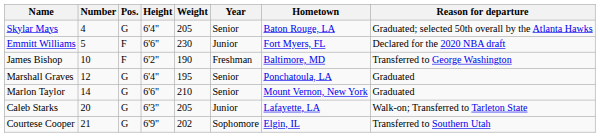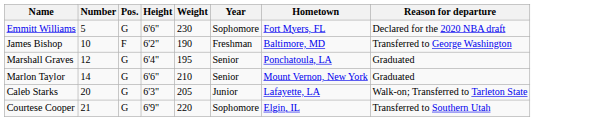 <table class="wikitable sortable" border="1">
 <tr>
 <th>Name</th>
 <th>Number</th>
 <th>Pos.</th>
 <th>Height</th>
 <th>Weight</th>
 <th>Year</th>
 <th>Hometown</th>
 <th class="unsortable">Reason for departure</th>
 </tr>
 <tr>
-<td><a href='#'>Skylar Mays</a></td>
-<td>4</td>
-<td>G</td>
-<td>6'4"</td>
-<td>205</td>
-<td>Senior</td>
-<td><a href='#'>Baton Rouge, LA</a></td>
-<td>Graduated; selected 50th overall by the <a href='#'>Atlanta Hawks</a></td>
-</tr>
-<tr>
 <td><a href='#'>Emmitt Williams</a></td>
 <td>5</td>
-<td>F</td>
+<td>G</td>
 <td>6'6"</td>
 <td>230</td>
-<td>Junior</td>
+<td>Sophomore</td>
 <td><a href='#'>Fort Myers, FL</a></td>
 <td>Declared for the <a href='#'>2020 NBA draft</a></td>
 </tr>
 <tr>
 <td>James Bishop</td>
 <td>10</td>
 <td>F</td>
 <td>6'2"</td>
 <td>190</td>
 <td>Freshman</td>
 <td><a href='#'>Baltimore, MD</a></td>
 <td>Transferred to <a href='#'>George Washington</a></td>
 </tr>
 <tr>
 <td>Marshall Graves</td>
 <td>12</td>
 <td>G</td>
 <td>6'4"</td>
 <td>195</td>
 <td>Senior</td>
 <td><a href='#'>Ponchatoula, LA</a></td>
 <td>Graduated</td>
 </tr>
 <tr>
 <td>Marlon Taylor</td>
 <td>14</td>
 <td>G</td>
 <td>6'6"</td>
 <td>210</td>
 <td>Senior</td>
 <td><a href='#'>Mount Vernon, New York</a></td>
 <td>Graduated</td>
 </tr>
 <tr>
 <td>Caleb Starks</td>
 <td>20</td>
 <td>G</td>
 <td>6'3"</td>
 <td>205</td>
 <td>Junior</td>
 <td><a href='#'>Lafayette, LA</a></td>
 <td>Walk-on; Transferred to <a href='#'>Tarleton State</a></td>
 </tr>
 <tr>
 <td>Courtese Cooper</td>
 <td>21</td>
 <td>G</td>
 <td>6'9"</td>
-<td>202</td>
+<td>220</td>
 <td>Sophomore</td>
 <td><a href='#'>Elgin, IL</a></td>
 <td>Transferred to <a href='#'>Southern Utah</a></td>
 </tr>
 </table>
